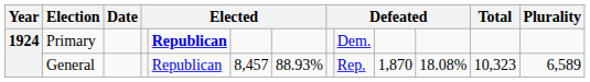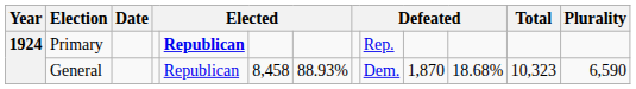 <table class=wikitable>
 <tr>
 <th>Year</th>
 <th>Election</th>
 <th>Date</th>
 <th ! colspan="4">Elected</th>
 <th ! colspan="4">Defeated</th>
 <th>Total</th>
 <th>Plurality</th>
 </tr>
 <tr>
 <th rowspan="2" valign="top">1924</th>
 <td valign="top">Primary</td>
 <td valign="top"></td>
 <td valign="top"></td>
 <td valign="top" ><strong><a href='#'>Republican</a></strong></td>
 <td valign="top" align="right"></td>
 <td valign="top" align="right"></td>
 <td valign="top"></td>
-<td valign="top" ><a href='#'>Dem.</a></td>
+<td valign="top" ><a href='#'>Rep.</a></td>
 <td valign="top" align="right"></td>
 <td valign="top" align="right"></td>
 <td valign="top" align="right"></td>
 <td valign="top" align="right"></td>
 </tr>
 <tr>
 <td valign="top">General</td>
 <td valign="top"></td>
 <td valign="top"></td>
 <td valign="top" ><a href='#'>Republican</a></td>
-<td valign="top" align="right">8,457</td>
+<td valign="top" align="right">8,458</td>
 <td valign="top" align="right">88.93%</td>
 <td valign="top"></td>
-<td valign="top" ><a href='#'>Rep.</a></td>
+<td valign="top" ><a href='#'>Dem.</a></td>
 <td valign="top" align="right">1,870</td>
-<td valign="top" align="right">18.08%</td>
+<td valign="top" align="right">18.68%</td>
 <td valign="top" align="right">10,323</td>
-<td valign="top" align="right">6,589</td>
+<td valign="top" align="right">6,590</td>
 </tr>
 </table>
